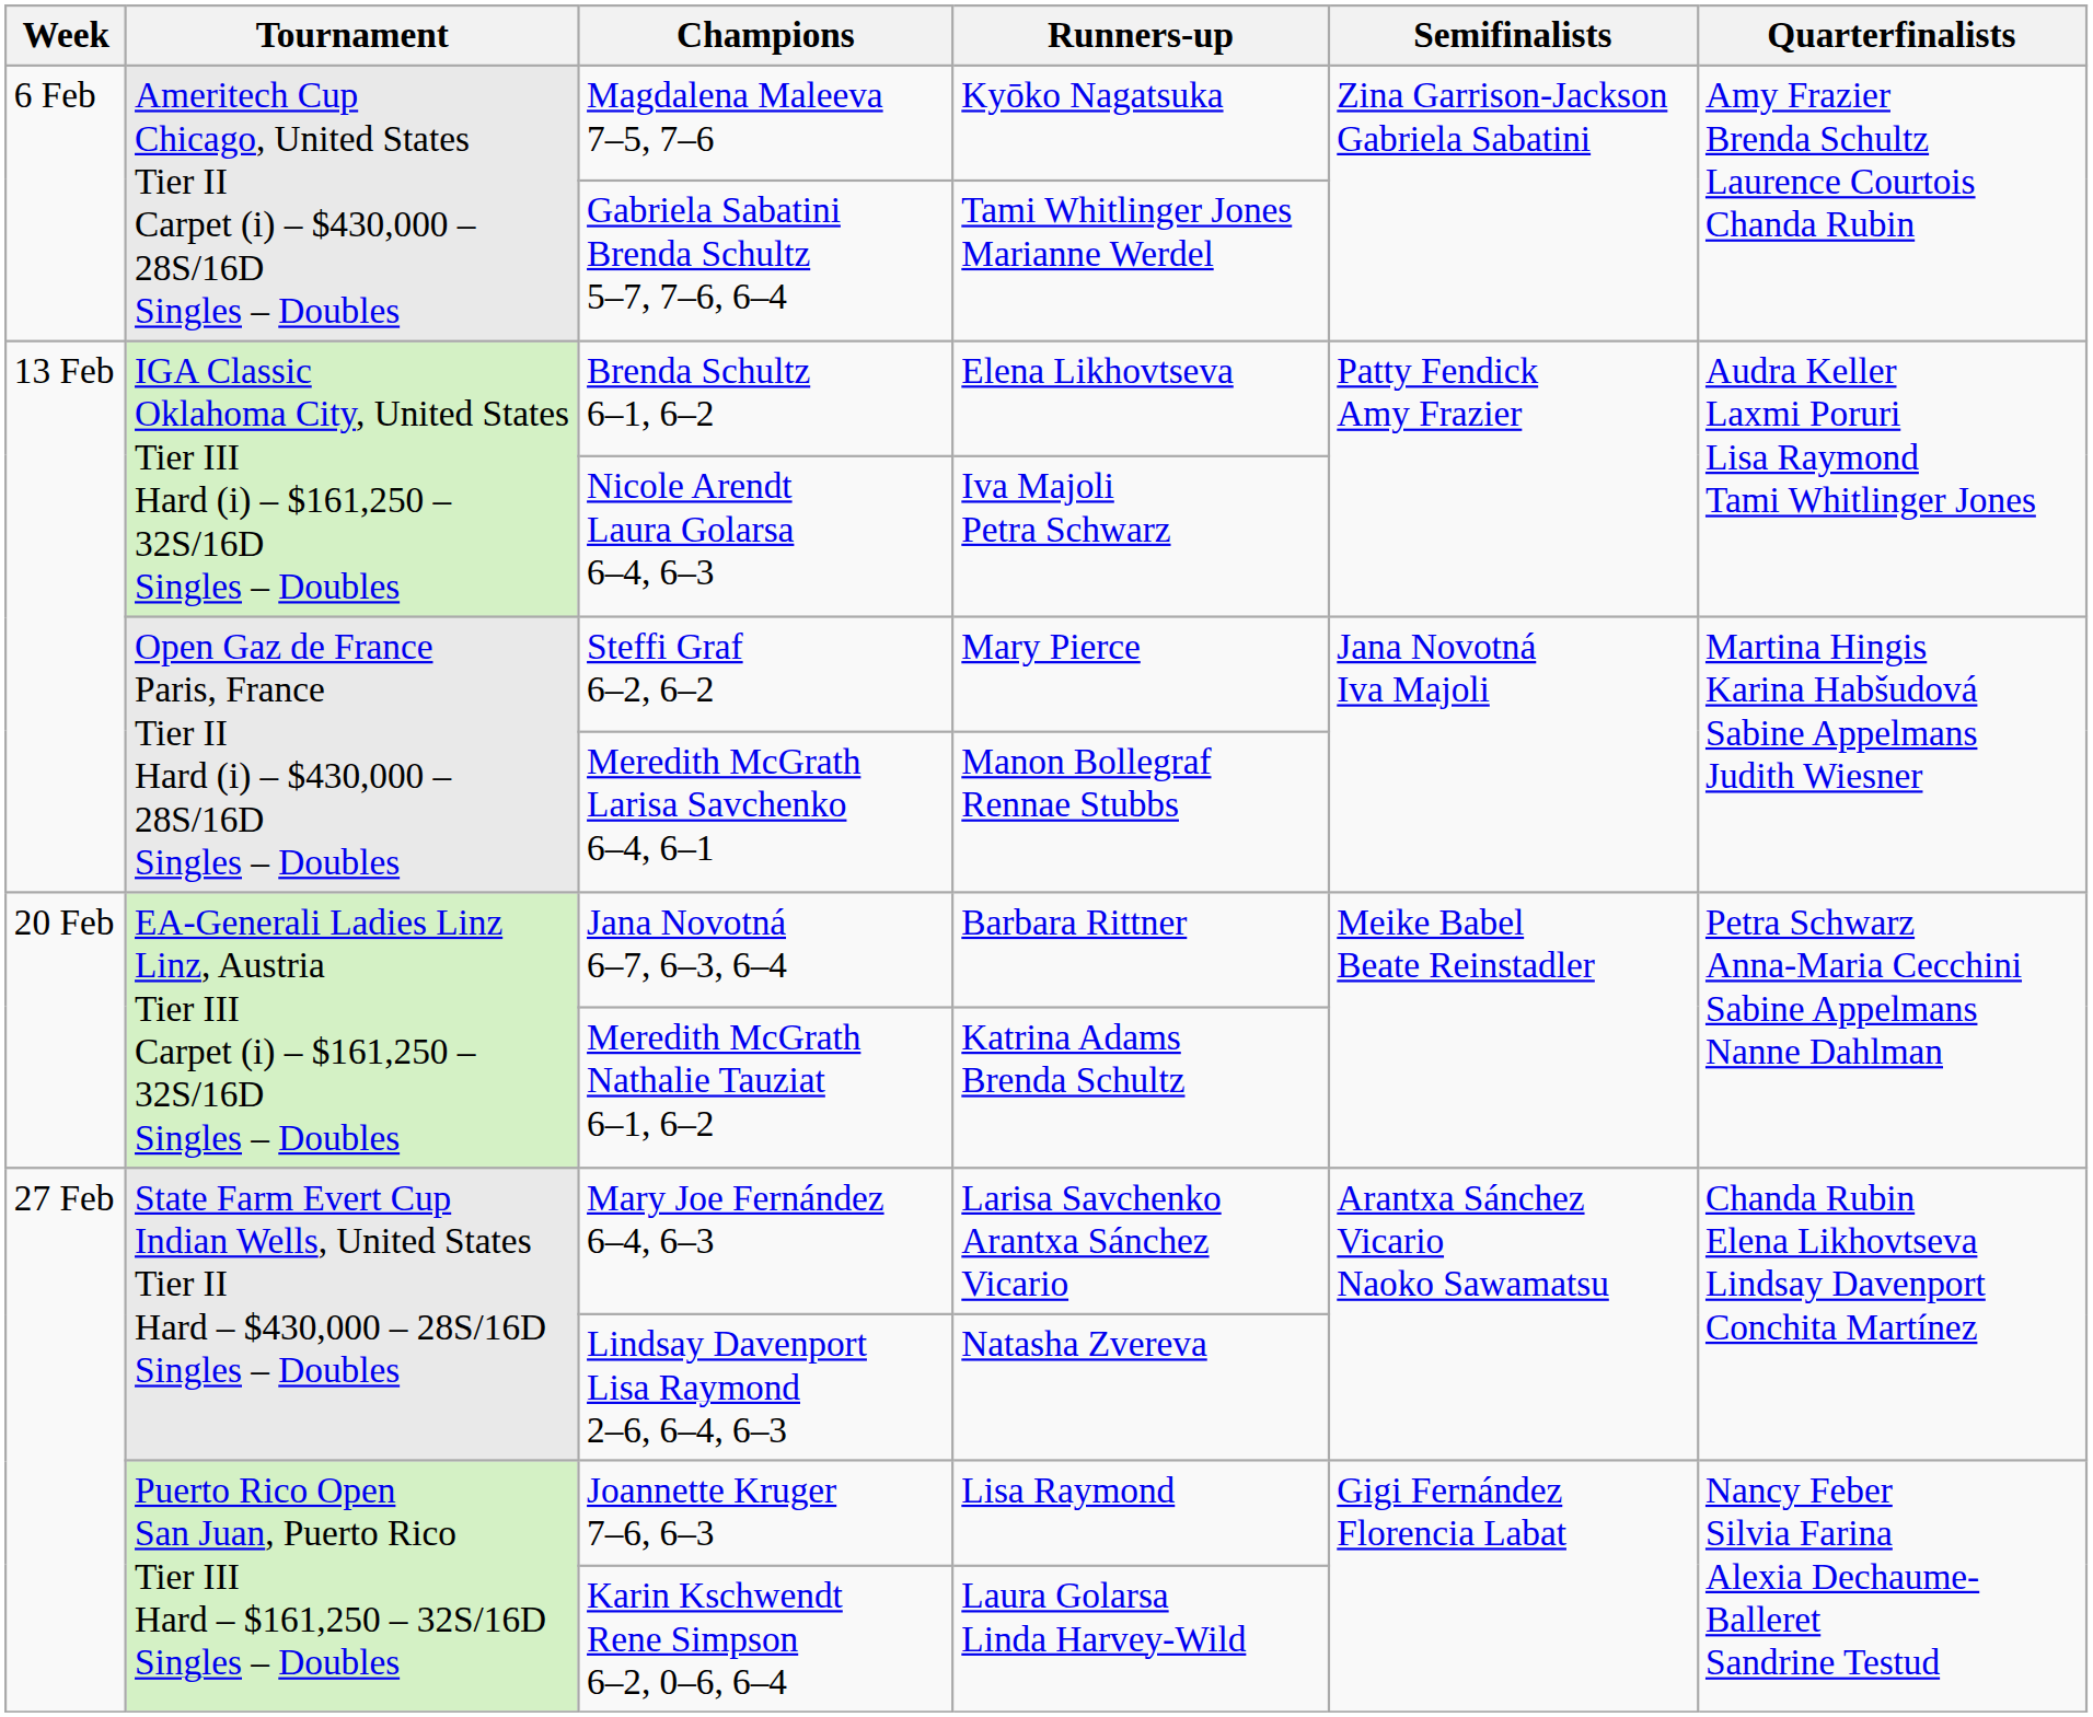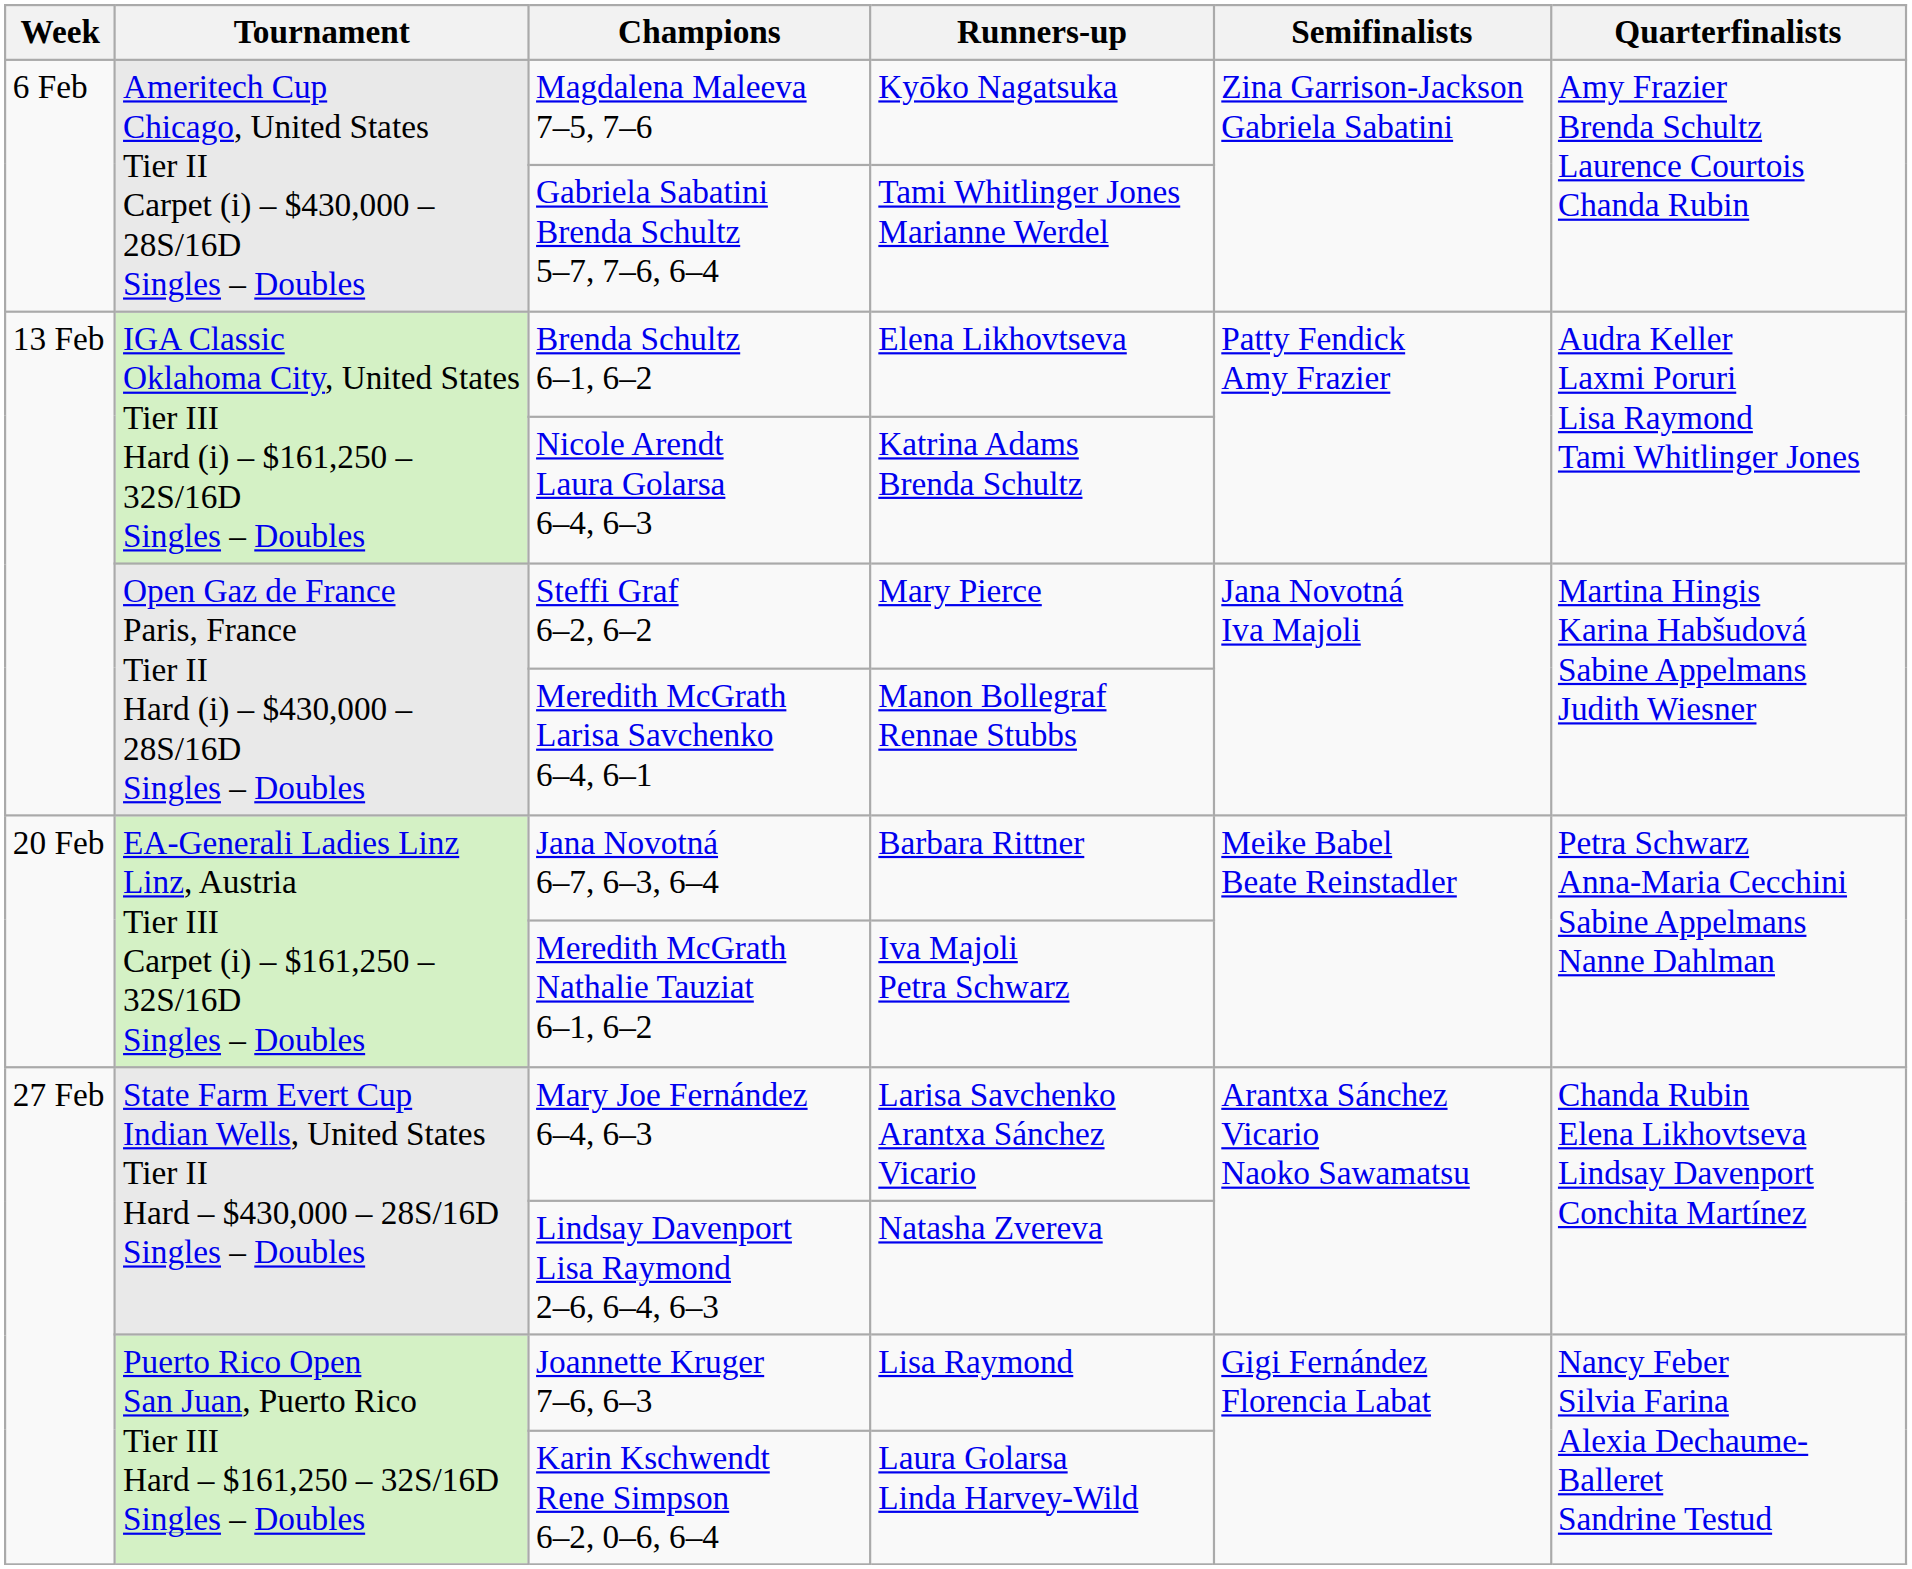 <table class=wikitable style=font-size:95%>
 <tr>
 <th style="width:48px;">Week</th>
 <th style="width:250px;">Tournament</th>
 <th style="width:200px;">Champions</th>
 <th style="width:200px;">Runners-up</th>
 <th style="width:190px;">Semifinalists</th>
 <th style="width:190px;">Quarterfinalists</th>
 </tr>
 <tr valign=top>
 <td rowspan=2>6 Feb</td>
 <td rowspan=2 style=background:#e9e9e9;><a href='#'>Ameritech Cup</a><br> <a href='#'>Chicago</a>, United States <br> Tier II <br> Carpet (i) – $430,000 – 28S/16D<br><a href='#'>Singles</a> – <a href='#'>Doubles</a></td>
 <td> <a href='#'>Magdalena Maleeva</a><br>7–5, 7–6</td>
 <td> <a href='#'>Kyōko Nagatsuka</a></td>
 <td rowspan=2>  <a href='#'>Zina Garrison-Jackson</a><br> <a href='#'>Gabriela Sabatini</a></td>
 <td rowspan=2> <a href='#'>Amy Frazier</a><br> <a href='#'>Brenda Schultz</a><br> <a href='#'>Laurence Courtois</a><br> <a href='#'>Chanda Rubin</a></td>
 </tr>
 <tr valign=top>
 <td> <a href='#'>Gabriela Sabatini</a><br> <a href='#'>Brenda Schultz</a><br> 5–7, 7–6, 6–4</td>
 <td> <a href='#'>Tami Whitlinger Jones</a><br> <a href='#'>Marianne Werdel</a></td>
 </tr>
 <tr valign=top>
 <td rowspan=4>13 Feb</td>
 <td rowspan=2 style=background:#d4f1c5;><a href='#'>IGA Classic</a> <br> <a href='#'>Oklahoma City</a>, United States <br> Tier III<br> Hard (i) – $161,250 – 32S/16D <br><a href='#'>Singles</a> – <a href='#'>Doubles</a></td>
 <td> <a href='#'>Brenda Schultz</a><br>6–1, 6–2</td>
 <td> <a href='#'>Elena Likhovtseva</a></td>
 <td rowspan=2>  <a href='#'>Patty Fendick</a><br> <a href='#'>Amy Frazier</a></td>
 <td rowspan=2> <a href='#'>Audra Keller</a><br> <a href='#'>Laxmi Poruri</a><br> <a href='#'>Lisa Raymond</a><br> <a href='#'>Tami Whitlinger Jones</a></td>
 </tr>
 <tr valign=top>
 <td> <a href='#'>Nicole Arendt</a><br> <a href='#'>Laura Golarsa</a><br>6–4, 6–3</td>
-<td> <a href='#'>Iva Majoli</a><br> <a href='#'>Petra Schwarz</a></td>
+<td> <a href='#'>Katrina Adams</a><br> <a href='#'>Brenda Schultz</a></td>
 </tr>
 <tr valign=top>
 <td rowspan=2 style=background:#e9e9e9;><a href='#'>Open Gaz de France</a> <br> Paris, France <br> Tier II<br> Hard (i) – $430,000 – 28S/16D <br><a href='#'>Singles</a> – <a href='#'>Doubles</a></td>
 <td> <a href='#'>Steffi Graf</a><br>6–2, 6–2</td>
 <td> <a href='#'>Mary Pierce</a></td>
 <td rowspan=2>  <a href='#'>Jana Novotná</a><br> <a href='#'>Iva Majoli</a></td>
 <td rowspan=2> <a href='#'>Martina Hingis</a><br> <a href='#'>Karina Habšudová</a><br> <a href='#'>Sabine Appelmans</a><br> <a href='#'>Judith Wiesner</a></td>
 </tr>
 <tr valign=top>
 <td> <a href='#'>Meredith McGrath</a><br> <a href='#'>Larisa Savchenko</a><br>6–4, 6–1</td>
 <td> <a href='#'>Manon Bollegraf</a><br> <a href='#'>Rennae Stubbs</a></td>
 </tr>
 <tr valign=top>
 <td rowspan=2>20 Feb</td>
 <td rowspan=2 style=background:#d4f1c5;><a href='#'>EA-Generali Ladies Linz</a> <br> <a href='#'>Linz</a>, Austria <br> Tier III <br> Carpet (i) – $161,250 – 32S/16D<br><a href='#'>Singles</a> – <a href='#'>Doubles</a></td>
 <td> <a href='#'>Jana Novotná</a><br>6–7, 6–3, 6–4</td>
 <td> <a href='#'>Barbara Rittner</a></td>
 <td rowspan=2>  <a href='#'>Meike Babel</a><br> <a href='#'>Beate Reinstadler</a></td>
 <td rowspan=2> <a href='#'>Petra Schwarz</a><br> <a href='#'>Anna-Maria Cecchini</a><br> <a href='#'>Sabine Appelmans</a><br> <a href='#'>Nanne Dahlman</a></td>
 </tr>
 <tr valign=top>
 <td> <a href='#'>Meredith McGrath</a><br> <a href='#'>Nathalie Tauziat</a><br>6–1, 6–2</td>
-<td> <a href='#'>Katrina Adams</a><br> <a href='#'>Brenda Schultz</a></td>
+<td> <a href='#'>Iva Majoli</a><br> <a href='#'>Petra Schwarz</a></td>
 </tr>
 <tr valign=top>
 <td rowspan=4>27 Feb</td>
 <td rowspan=2 style=background:#e9e9e9;><a href='#'>State Farm Evert Cup</a><br><a href='#'>Indian Wells</a>, United States <br> Tier II<br> Hard – $430,000 – 28S/16D <br><a href='#'>Singles</a> – <a href='#'>Doubles</a></td>
 <td> <a href='#'>Mary Joe Fernández</a><br>6–4, 6–3</td>
 <td> <a href='#'>Larisa Savchenko</a><br> <a href='#'>Arantxa Sánchez Vicario</a></td>
 <td rowspan=2>  <a href='#'>Arantxa Sánchez Vicario</a><br> <a href='#'>Naoko Sawamatsu</a></td>
 <td rowspan=2> <a href='#'>Chanda Rubin</a><br> <a href='#'>Elena Likhovtseva</a><br> <a href='#'>Lindsay Davenport</a><br> <a href='#'>Conchita Martínez</a></td>
 </tr>
 <tr valign=top>
 <td> <a href='#'>Lindsay Davenport</a><br> <a href='#'>Lisa Raymond</a><br> 2–6, 6–4, 6–3</td>
 <td> <a href='#'>Natasha Zvereva</a></td>
 </tr>
 <tr valign=top>
 <td rowspan=2 style=background:#d4f1c5;><a href='#'>Puerto Rico Open</a><br> <a href='#'>San Juan</a>, Puerto Rico <br> Tier III<br> Hard – $161,250 – 32S/16D <br><a href='#'>Singles</a> – <a href='#'>Doubles</a></td>
 <td> <a href='#'>Joannette Kruger</a><br>7–6, 6–3</td>
 <td> <a href='#'>Lisa Raymond</a></td>
 <td rowspan=2>  <a href='#'>Gigi Fernández</a><br> <a href='#'>Florencia Labat</a></td>
 <td rowspan=2> <a href='#'>Nancy Feber</a><br> <a href='#'>Silvia Farina</a><br> <a href='#'>Alexia Dechaume-Balleret</a><br> <a href='#'>Sandrine Testud</a></td>
 </tr>
 <tr valign=top>
 <td> <a href='#'>Karin Kschwendt</a><br> <a href='#'>Rene Simpson</a><br>6–2, 0–6, 6–4</td>
 <td> <a href='#'>Laura Golarsa</a><br> <a href='#'>Linda Harvey-Wild</a></td>
 </tr>
 </table>
